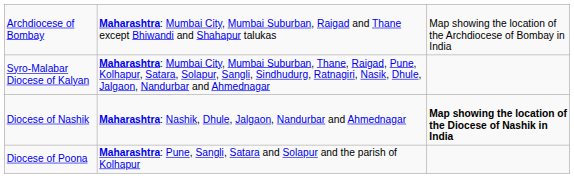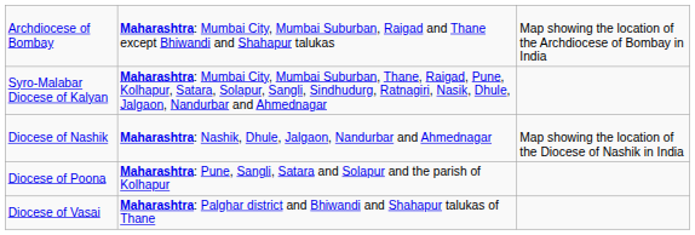 <table class="wikitable" style="width:100%">
 <tr>
 <td><a href='#'>Archdiocese of Bombay</a></td>
 <td><strong><a href='#'>Maharashtra</a></strong>: <a href='#'>Mumbai City</a>, <a href='#'>Mumbai Suburban</a>, <a href='#'>Raigad</a> and <a href='#'>Thane</a> except <a href='#'>Bhiwandi</a> and <a href='#'>Shahapur</a> talukas</td>
 <td><br>Map showing the location of the Archdiocese of Bombay in India</td>
 </tr>
 <tr>
 <td><a href='#'>Syro-Malabar Diocese of Kalyan</a></td>
 <td><strong><a href='#'>Maharashtra</a></strong>: <a href='#'>Mumbai City</a>, <a href='#'>Mumbai Suburban</a>, <a href='#'>Thane</a>, <a href='#'>Raigad</a>, <a href='#'>Pune</a>, <a href='#'>Kolhapur</a>, <a href='#'>Satara</a>, <a href='#'>Solapur</a>, <a href='#'>Sangli</a>, <a href='#'>Sindhudurg</a>, <a href='#'>Ratnagiri</a>, <a href='#'>Nasik</a>, <a href='#'>Dhule</a>, <a href='#'>Jalgaon</a>, <a href='#'>Nandurbar</a> and <a href='#'>Ahmednagar</a></td>
 <td></td>
 </tr>
 <tr>
 <td><a href='#'>Diocese of Nashik</a></td>
 <td><strong><a href='#'>Maharashtra</a></strong>: <a href='#'>Nashik</a>, <a href='#'>Dhule</a>, <a href='#'>Jalgaon</a>, <a href='#'>Nandurbar</a> and <a href='#'>Ahmednagar</a></td>
-<td><strong><br>Map showing the location of the Diocese of Nashik in India</strong></td>
+<td><br>Map showing the location of the Diocese of Nashik in India</td>
 </tr>
 <tr>
 <td><a href='#'>Diocese of Poona</a></td>
 <td><strong><a href='#'>Maharashtra</a></strong>: <a href='#'>Pune</a>, <a href='#'>Sangli</a>, <a href='#'>Satara</a> and <a href='#'>Solapur</a> and the parish of <a href='#'>Kolhapur</a></td>
 <td></td>
 </tr>
+<tr>
+<td><a href='#'>Diocese of Vasai</a></td>
+<td><strong><a href='#'>Maharashtra</a></strong>: <a href='#'>Palghar district</a> and <a href='#'>Bhiwandi</a> and <a href='#'>Shahapur</a> talukas of <a href='#'>Thane</a></td>
+<td></td>
+</tr>
 </table>
